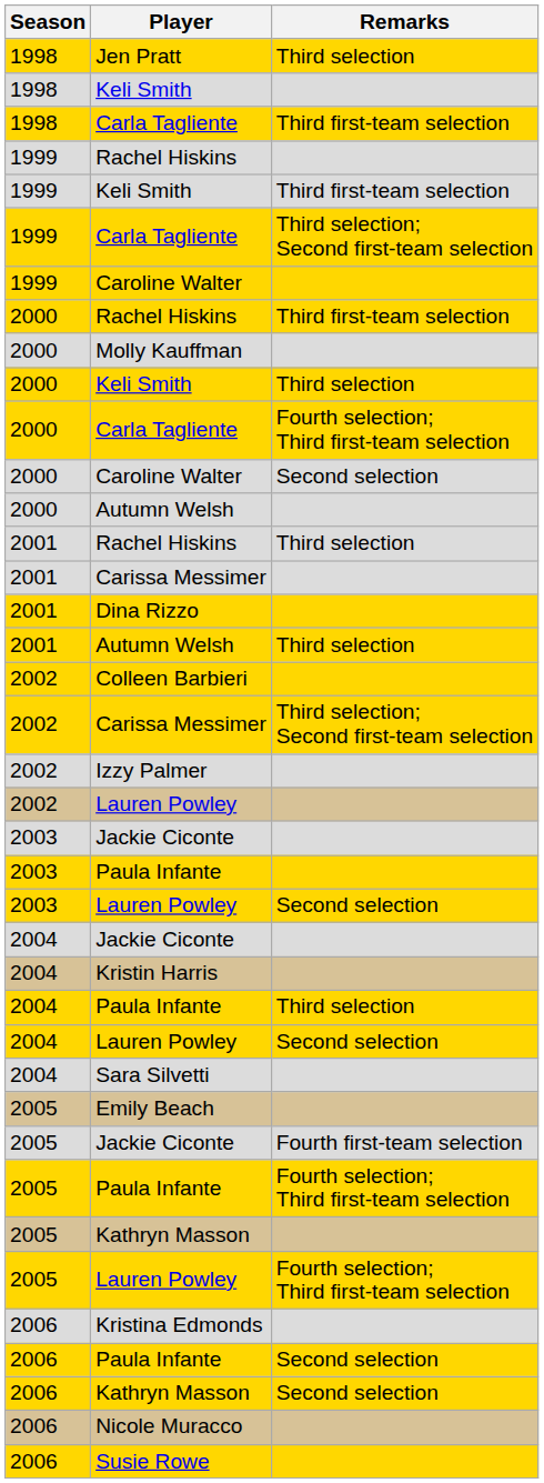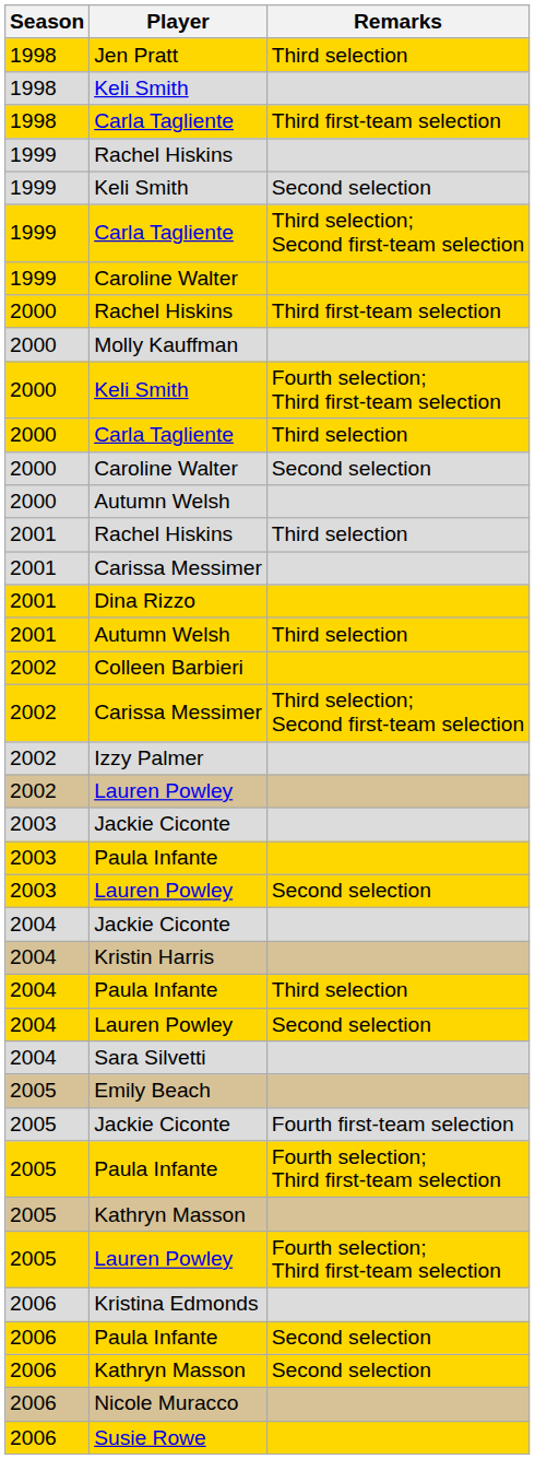 <table class="wikitable">
 <tr>
 <th width=>Season</th>
 <th width=>Player</th>
 <th width=>Remarks</th>
 </tr>
 <tr align="left"  style="background: #FFD700;">
 <td>1998</td>
 <td>Jen Pratt</td>
 <td>Third selection</td>
 </tr>
 <tr align="left"  style="background: #dcdcdc;">
 <td>1998</td>
 <td><a href='#'>Keli Smith</a></td>
 <td></td>
 </tr>
 <tr align="left"  style="background: #FFD700;">
 <td>1998</td>
 <td><a href='#'>Carla Tagliente</a></td>
 <td>Third first-team selection</td>
 </tr>
 <tr align="left"  style="background: #dcdcdc;">
 <td>1999</td>
 <td>Rachel Hiskins</td>
 <td></td>
 </tr>
 <tr align="left"  style="background: #dcdcdc;">
 <td>1999</td>
 <td>Keli Smith</td>
-<td>Third first-team selection</td>
+<td>Second selection</td>
 </tr>
 <tr align="left"  style="background: #FFD700;">
 <td>1999</td>
 <td><a href='#'>Carla Tagliente</a></td>
 <td>Third selection; <br> Second first-team selection</td>
 </tr>
 <tr align="left"  style="background: #FFD700;">
 <td>1999</td>
 <td>Caroline Walter</td>
 <td></td>
 </tr>
 <tr align="left"  style="background: #FFD700;">
 <td>2000</td>
 <td>Rachel Hiskins</td>
 <td>Third first-team selection</td>
 </tr>
 <tr align="left"  style="background: #dcdcdc;">
 <td>2000</td>
 <td>Molly Kauffman</td>
 <td></td>
 </tr>
 <tr align="left"  style="background: #FFD700;">
 <td>2000</td>
 <td><a href='#'>Keli Smith</a></td>
-<td>Third selection</td>
+<td>Fourth selection; <br> Third first-team selection</td>
 </tr>
 <tr align="left"  style="background: #FFD700;">
 <td>2000</td>
 <td><a href='#'>Carla Tagliente</a></td>
-<td>Fourth selection; <br> Third first-team selection</td>
+<td>Third selection</td>
 </tr>
 <tr align="left"  style="background: #dcdcdc;">
 <td>2000</td>
 <td>Caroline Walter</td>
 <td>Second selection</td>
 </tr>
 <tr align="left"  style="background: #dcdcdc;">
 <td>2000</td>
 <td>Autumn Welsh</td>
 <td></td>
 </tr>
 <tr align="left"  style="background: #dcdcdc;">
 <td>2001</td>
 <td>Rachel Hiskins</td>
 <td>Third selection</td>
 </tr>
 <tr align="left"  style="background: #dcdcdc;">
 <td>2001</td>
 <td>Carissa Messimer</td>
 <td></td>
 </tr>
 <tr align="left"  style="background: #FFD700;">
 <td>2001</td>
 <td>Dina Rizzo</td>
 <td></td>
 </tr>
 <tr align="left"  style="background: #FFD700;">
 <td>2001</td>
 <td>Autumn Welsh</td>
 <td>Third selection</td>
 </tr>
 <tr align="left"  style="background: #FFD700;">
 <td>2002</td>
 <td>Colleen Barbieri</td>
 <td></td>
 </tr>
 <tr align="left"  style="background: #FFD700;">
 <td>2002</td>
 <td>Carissa Messimer</td>
 <td>Third selection; <br> Second first-team selection</td>
 </tr>
 <tr align="left"  style="background: #dcdcdc;">
 <td>2002</td>
 <td>Izzy Palmer</td>
 <td></td>
 </tr>
 <tr align="left"  style="background: #d7c297;">
 <td>2002</td>
 <td><a href='#'>Lauren Powley</a></td>
 <td></td>
 </tr>
 <tr align="left"  style="background: #dcdcdc;">
 <td>2003</td>
 <td>Jackie Ciconte</td>
 <td></td>
 </tr>
 <tr align="left"  style="background: #FFD700;">
 <td>2003</td>
 <td>Paula Infante</td>
 <td></td>
 </tr>
 <tr align="left"  style="background: #FFD700;">
 <td>2003</td>
 <td><a href='#'>Lauren Powley</a></td>
 <td>Second selection</td>
 </tr>
 <tr align="left"  style="background: #dcdcdc;">
 <td>2004</td>
 <td>Jackie Ciconte</td>
 <td></td>
 </tr>
 <tr align="left"  style="background: #d7c297;">
 <td>2004</td>
 <td>Kristin Harris</td>
 <td></td>
 </tr>
 <tr align="left"  style="background: #FFD700;">
 <td>2004</td>
 <td>Paula Infante</td>
 <td>Third selection</td>
 </tr>
 <tr align="left"  style="background: #FFD700;">
 <td>2004</td>
 <td>Lauren Powley</td>
 <td>Second selection</td>
 </tr>
 <tr align="left"  style="background: #dcdcdc;">
 <td>2004</td>
 <td>Sara Silvetti</td>
 <td></td>
 </tr>
 <tr align="left"  style="background: #d7c297;">
 <td>2005</td>
 <td>Emily Beach</td>
 <td></td>
 </tr>
 <tr align="left"  style="background: #dcdcdc;">
 <td>2005</td>
 <td>Jackie Ciconte</td>
 <td>Fourth first-team selection</td>
 </tr>
 <tr align="left"  style="background: #FFD700;">
 <td>2005</td>
 <td>Paula Infante</td>
 <td>Fourth selection; <br> Third first-team selection</td>
 </tr>
 <tr align="left"  style="background: #d7c297;">
 <td>2005</td>
 <td>Kathryn Masson</td>
 <td></td>
 </tr>
 <tr align="left"  style="background: #FFD700;">
 <td>2005</td>
 <td><a href='#'>Lauren Powley</a></td>
 <td>Fourth selection; <br> Third first-team selection</td>
 </tr>
 <tr align="left"  style="background: #dcdcdc;">
 <td>2006</td>
 <td>Kristina Edmonds</td>
 <td></td>
 </tr>
 <tr align="left"  style="background: #FFD700;">
 <td>2006</td>
 <td>Paula Infante</td>
 <td>Second selection</td>
 </tr>
 <tr align="left"  style="background: #FFD700;">
 <td>2006</td>
 <td>Kathryn Masson</td>
 <td>Second selection</td>
 </tr>
 <tr align="left"  style="background: #d7c297;">
 <td>2006</td>
 <td>Nicole Muracco</td>
 <td></td>
 </tr>
 <tr align="left"  style="background: #FFD700;">
 <td>2006</td>
 <td><a href='#'>Susie Rowe</a></td>
 <td></td>
 </tr>
 </table>
